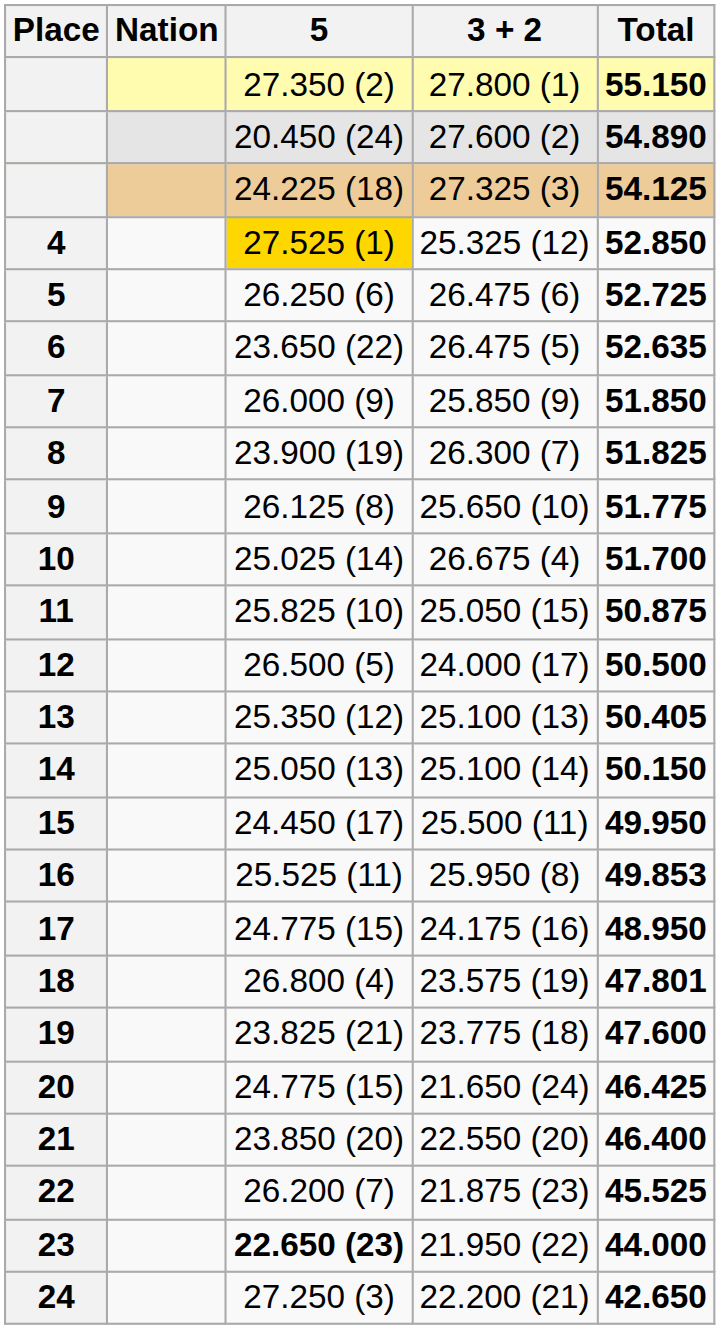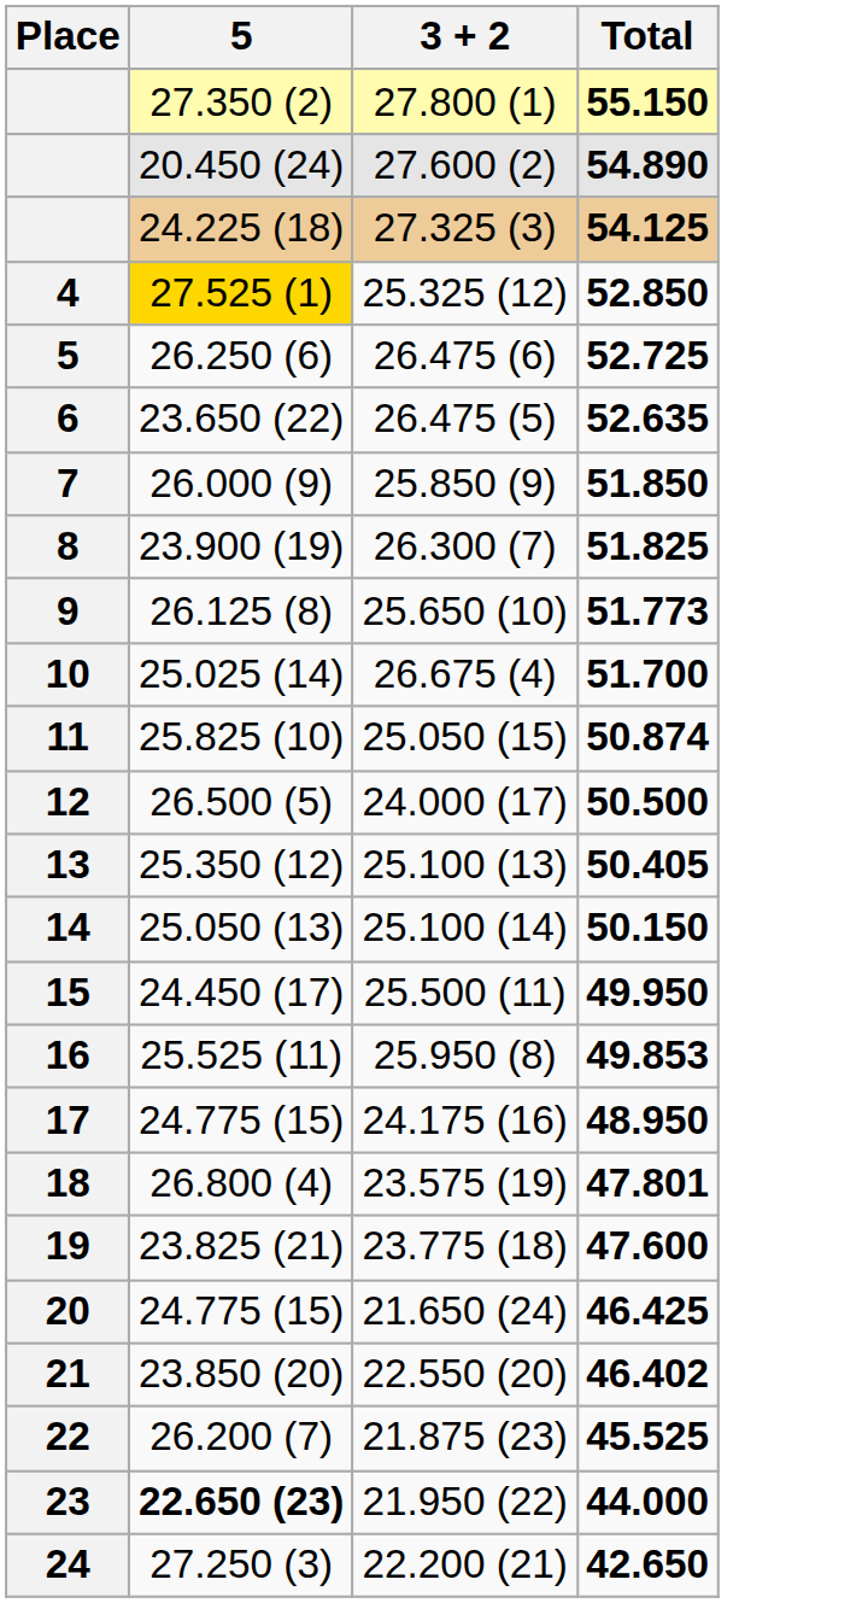 <table class="wikitable sortable" style="text-align:center">
 <tr>
 <th scope=col>Place</th>
-<th scope=col>Nation</th>
 <th scope=col>5 </th>
 <th scope=col>3  + 2 </th>
 <th scope=col>Total</th>
 </tr>
 <tr bgcolor=fffcaf>
 <th scope=row></th>
-<td align=left></td>
 <td>27.350 (2)</td>
 <td>27.800 (1)</td>
 <td><strong>55.150</strong></td>
 </tr>
 <tr bgcolor=e5e5e5>
 <th scope=row></th>
-<td align=left></td>
 <td>20.450 (24)</td>
 <td>27.600 (2)</td>
 <td><strong>54.890</strong></td>
 </tr>
 <tr bgcolor=eecc99>
 <th scope=row></th>
-<td align=left></td>
 <td>24.225 (18)</td>
 <td>27.325 (3)</td>
 <td><strong>54.125</strong></td>
 </tr>
 <tr>
 <th scope=row><strong>4</strong></th>
-<td align=left></td>
 <td style="background: gold;">27.525 (1)</td>
 <td>25.325 (12)</td>
 <td><strong>52.850</strong></td>
 </tr>
 <tr>
 <th scope=row><strong>5</strong></th>
-<td align=left></td>
 <td>26.250 (6)</td>
 <td>26.475 (6)</td>
 <td><strong>52.725</strong></td>
 </tr>
 <tr>
 <th scope=row><strong>6</strong></th>
-<td align=left></td>
 <td>23.650 (22)</td>
 <td>26.475 (5)</td>
 <td><strong>52.635</strong></td>
 </tr>
 <tr>
 <th scope=row><strong>7</strong></th>
-<td align=left></td>
 <td>26.000 (9)</td>
 <td>25.850 (9)</td>
 <td><strong>51.850</strong></td>
 </tr>
 <tr>
 <th scope=row><strong>8</strong></th>
-<td align=left></td>
 <td>23.900 (19)</td>
 <td>26.300 (7)</td>
 <td><strong>51.825</strong></td>
 </tr>
 <tr>
 <th scope=row><strong>9</strong></th>
-<td align=left></td>
 <td>26.125 (8)</td>
 <td>25.650 (10)</td>
-<td><strong>51.775</strong></td>
+<td><strong>51.773</strong></td>
 </tr>
 <tr>
 <th scope=row><strong>10</strong></th>
-<td align=left></td>
 <td>25.025 (14)</td>
 <td>26.675 (4)</td>
 <td><strong>51.700</strong></td>
 </tr>
 <tr>
 <th scope=row><strong>11</strong></th>
-<td align=left></td>
 <td>25.825 (10)</td>
 <td>25.050 (15)</td>
-<td><strong>50.875</strong></td>
+<td><strong>50.874</strong></td>
 </tr>
 <tr>
 <th scope=row><strong>12</strong></th>
-<td align=left></td>
 <td>26.500 (5)</td>
 <td>24.000 (17)</td>
 <td><strong>50.500</strong></td>
 </tr>
 <tr>
 <th scope=row><strong>13</strong></th>
-<td align=left></td>
 <td>25.350 (12)</td>
 <td>25.100 (13)</td>
 <td><strong>50.405</strong></td>
 </tr>
 <tr>
 <th scope=row><strong>14</strong></th>
-<td align=left></td>
 <td>25.050 (13)</td>
 <td>25.100 (14)</td>
 <td><strong>50.150</strong></td>
 </tr>
 <tr>
 <th scope=row><strong>15</strong></th>
-<td align=left></td>
 <td>24.450 (17)</td>
 <td>25.500 (11)</td>
 <td><strong>49.950</strong></td>
 </tr>
 <tr>
 <th scope=row><strong>16</strong></th>
-<td align=left></td>
 <td>25.525 (11)</td>
 <td>25.950 (8)</td>
 <td><strong>49.853</strong></td>
 </tr>
 <tr>
 <th scope=row><strong>17</strong></th>
-<td align=left></td>
 <td>24.775 (15)</td>
 <td>24.175 (16)</td>
 <td><strong>48.950</strong></td>
 </tr>
 <tr>
 <th scope=row><strong>18</strong></th>
-<td align=left></td>
 <td>26.800 (4)</td>
 <td>23.575 (19)</td>
 <td><strong>47.801</strong></td>
 </tr>
 <tr>
 <th scope=row><strong>19</strong></th>
-<td align=left></td>
 <td>23.825 (21)</td>
 <td>23.775 (18)</td>
 <td><strong>47.600</strong></td>
 </tr>
 <tr>
 <th scope=row><strong>20</strong></th>
-<td align=left></td>
 <td>24.775 (15)</td>
 <td>21.650 (24)</td>
 <td><strong>46.425</strong></td>
 </tr>
 <tr>
 <th scope=row><strong>21</strong></th>
-<td align=left></td>
 <td>23.850 (20)</td>
 <td>22.550 (20)</td>
-<td><strong>46.400</strong></td>
+<td><strong>46.402</strong></td>
 </tr>
 <tr>
 <th scope=row><strong>22</strong></th>
-<td align=left></td>
 <td>26.200 (7)</td>
 <td>21.875 (23)</td>
 <td><strong>45.525</strong></td>
 </tr>
 <tr>
 <th scope=row><strong>23</strong></th>
-<td align=left></td>
 <td><strong>22.650 (23)</strong></td>
 <td>21.950 (22)</td>
 <td><strong>44.000</strong></td>
 </tr>
 <tr>
 <th scope=row><strong>24</strong></th>
-<td align=left></td>
 <td>27.250 (3)</td>
 <td>22.200 (21)</td>
 <td><strong>42.650</strong></td>
 </tr>
 </table>
